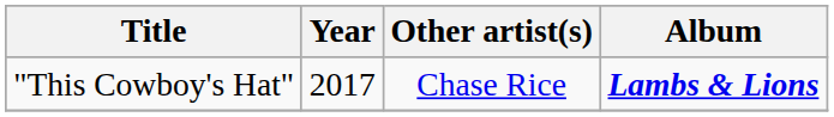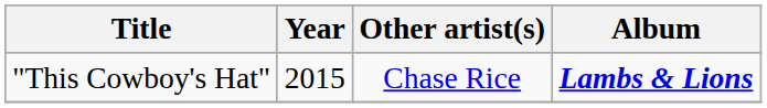 <table class="wikitable plainrowheaders" style="text-align:center;">
 <tr>
 <th scope="col">Title</th>
 <th scope="col">Year</th>
 <th scope="col">Other artist(s)</th>
 <th scope="col">Album</th>
 </tr>
 <tr>
 <td scope="row">"This Cowboy's Hat"</td>
-<td>2017</td>
+<td>2015</td>
 <td><a href='#'>Chase Rice</a></td>
 <td><strong><em><a href='#'>Lambs & Lions</a></em></strong></td>
 </tr>
 <tr>
 </tr>
 </table>
